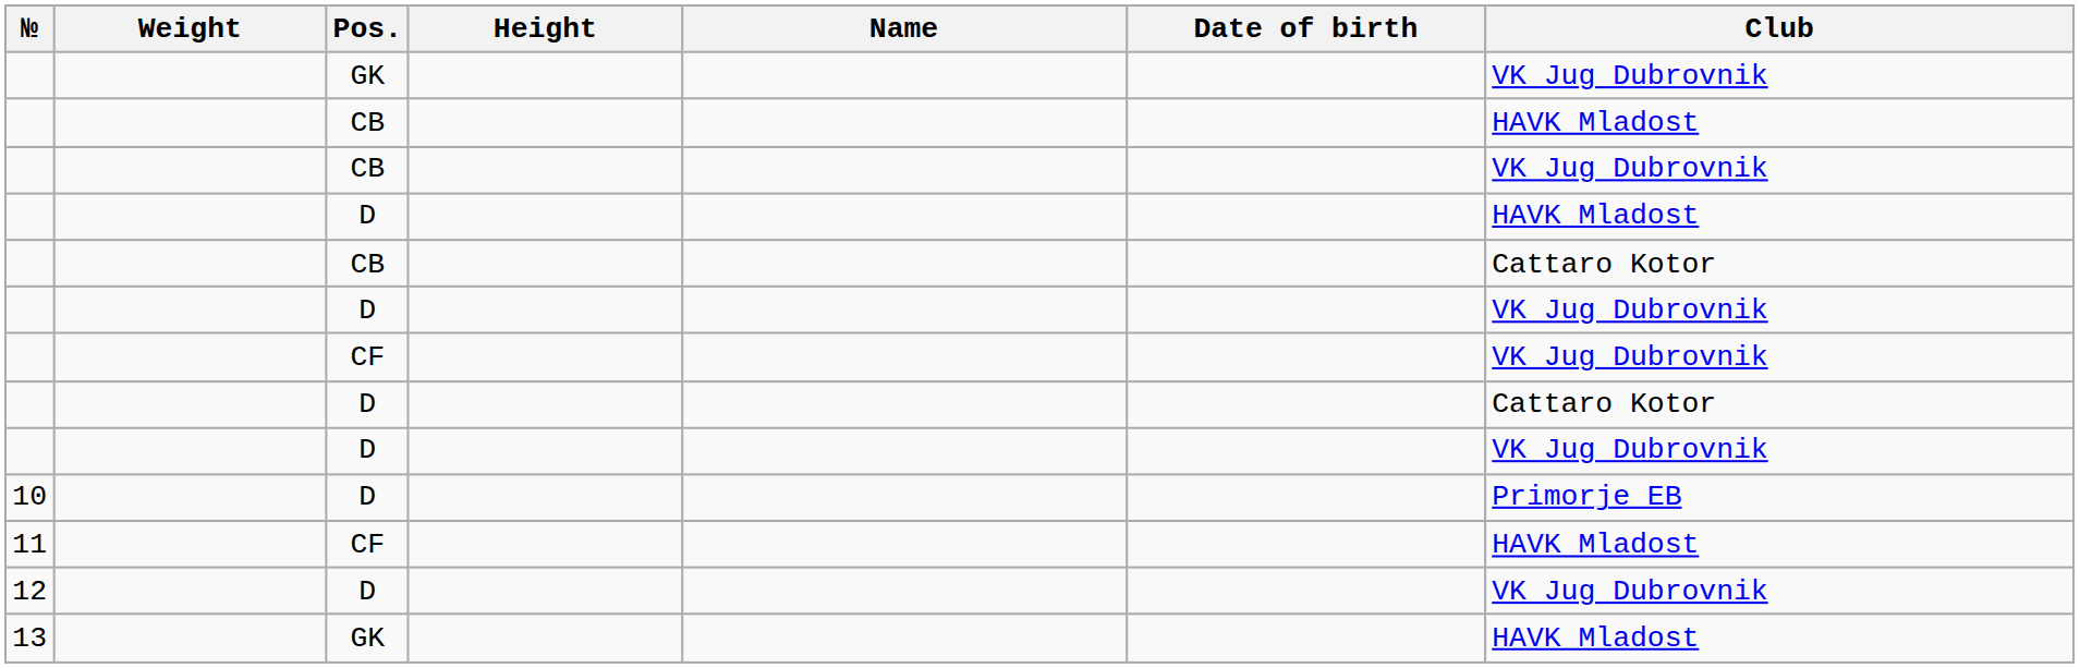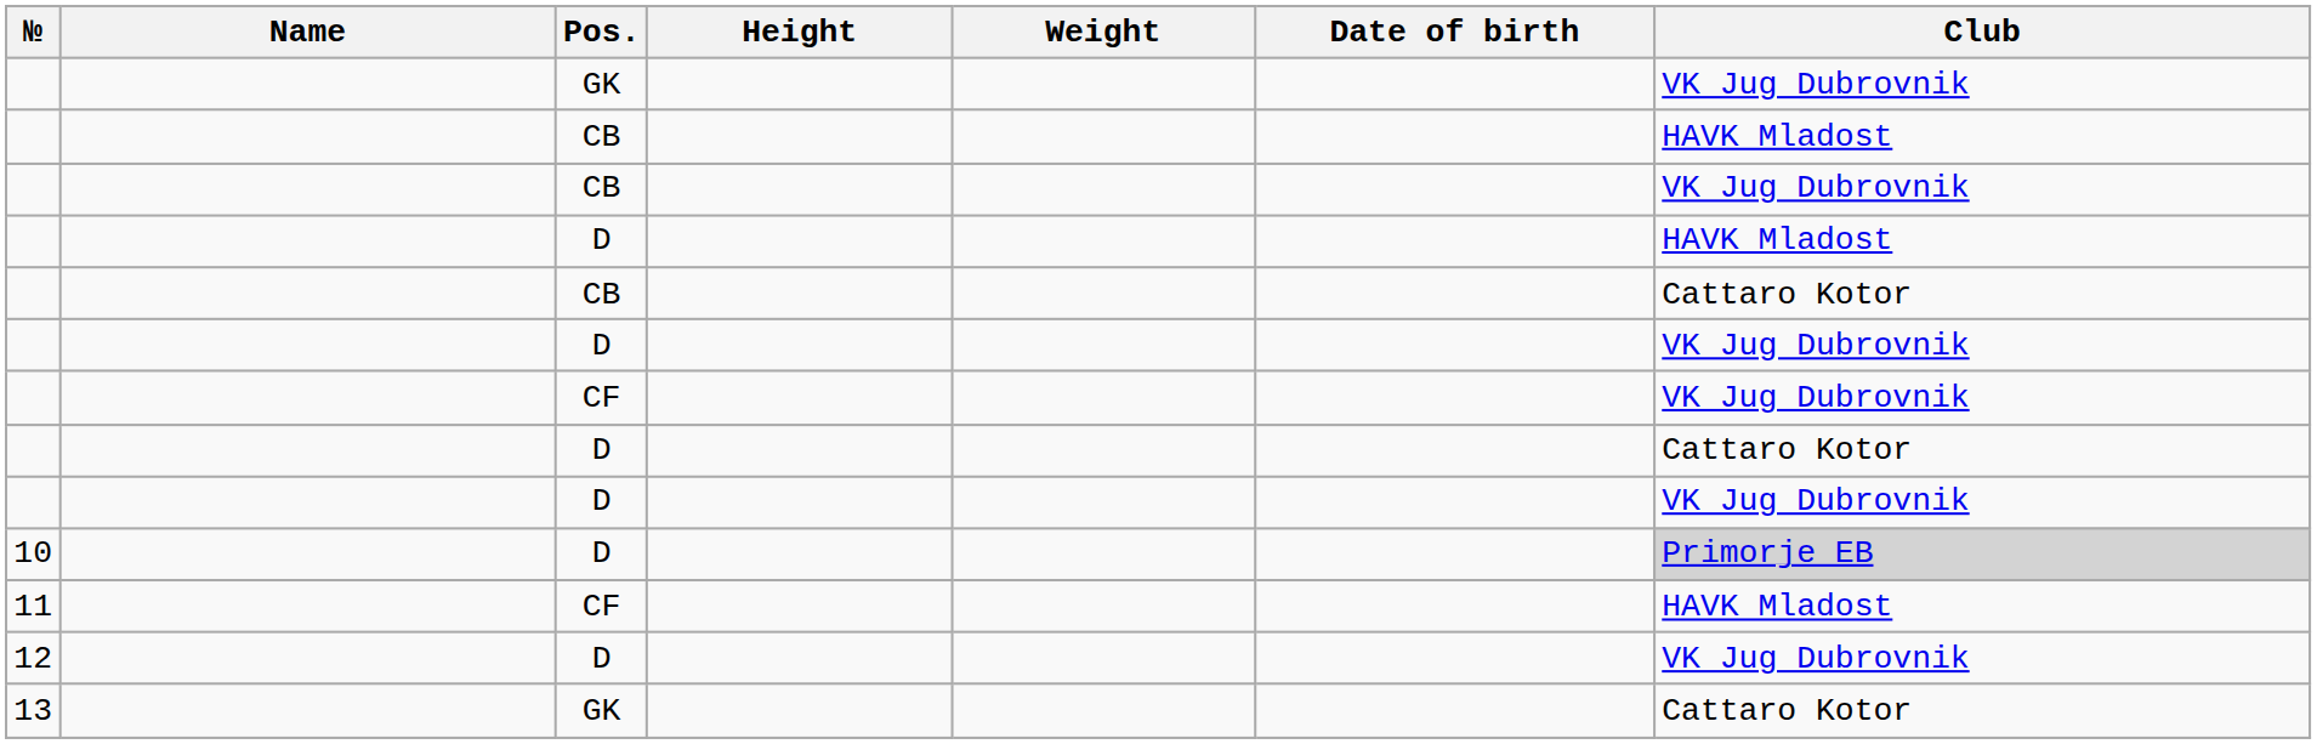 <table class="wikitable sortable" style="font-size:100%; text-align:center;">
 <tr>
 <th>№</th>
-<th style="width:9em">Weight</th>
+<th style="width:15em;text-align:center;">Name</th>
 <th>Pos.</th>
 <th style="width:9em">Height</th>
-<th style="width:15em;text-align:center;">Name</th>
+<th style="width:9em">Weight</th>
 <th style="width:12em">Date of birth</th>
 <th style="width:20em">Club</th>
 </tr>
 <tr>
 <td></td>
-<td></td>
+<td style="text-align:left;"></td>
 <td>GK</td>
 <td></td>
-<td style="text-align:left;"></td>
+<td></td>
 <td style="text-align:right;"></td>
 <td style="text-align:left;"> <a href='#'>VK Jug Dubrovnik</a></td>
 </tr>
 <tr>
 <td></td>
-<td></td>
+<td style="text-align:left;"></td>
 <td>CB</td>
 <td></td>
-<td style="text-align:left;"></td>
+<td></td>
 <td style="text-align:right;"></td>
 <td style="text-align:left;"> <a href='#'>HAVK Mladost</a></td>
 </tr>
 <tr>
 <td></td>
-<td></td>
+<td style="text-align:left;"></td>
 <td>CB</td>
 <td></td>
-<td style="text-align:left;"></td>
+<td></td>
 <td style="text-align:right;"></td>
 <td style="text-align:left;"> <a href='#'>VK Jug Dubrovnik</a></td>
 </tr>
 <tr>
 <td></td>
-<td></td>
+<td style="text-align:left;"></td>
 <td>D</td>
 <td></td>
-<td style="text-align:left;"></td>
+<td></td>
 <td style="text-align:right;"></td>
 <td style="text-align:left;"> <a href='#'>HAVK Mladost</a></td>
 </tr>
 <tr>
 <td></td>
-<td></td>
+<td style="text-align:left;"></td>
 <td>CB</td>
 <td></td>
-<td style="text-align:left;"></td>
+<td></td>
 <td style="text-align:right;"></td>
 <td style="text-align:left;"> Cattaro  Kotor</td>
 </tr>
 <tr>
 <td></td>
-<td></td>
+<td style="text-align:left;"></td>
 <td>D</td>
 <td></td>
-<td style="text-align:left;"></td>
+<td></td>
 <td style="text-align:right;"></td>
 <td style="text-align:left;"> <a href='#'>VK Jug Dubrovnik</a></td>
 </tr>
 <tr>
 <td></td>
-<td></td>
+<td style="text-align:left;"></td>
 <td>CF</td>
 <td></td>
-<td style="text-align:left;"></td>
+<td></td>
 <td style="text-align:right;"></td>
 <td style="text-align:left;"> <a href='#'>VK Jug Dubrovnik</a></td>
 </tr>
 <tr>
 <td></td>
-<td></td>
+<td style="text-align:left;"></td>
 <td>D</td>
 <td></td>
-<td style="text-align:left;"></td>
+<td></td>
 <td style="text-align:right;"></td>
 <td style="text-align:left;"> Cattaro  Kotor</td>
 </tr>
 <tr>
 <td></td>
-<td></td>
+<td style="text-align:left;"></td>
 <td>D</td>
 <td></td>
-<td style="text-align:left;"></td>
+<td></td>
 <td style="text-align:right;"></td>
 <td style="text-align:left;"> <a href='#'>VK Jug Dubrovnik</a></td>
 </tr>
 <tr>
 <td>10</td>
-<td></td>
+<td style="text-align:left;"></td>
 <td>D</td>
 <td></td>
-<td style="text-align:left;"></td>
+<td></td>
 <td style="text-align:right;"></td>
-<td style="text-align:left;"> <a href='#'>Primorje EB</a></td>
+<td style="background: lightgrey; text-align:left;"> <a href='#'>Primorje EB</a></td>
 </tr>
 <tr>
 <td>11</td>
-<td></td>
+<td style="text-align:left;"></td>
 <td>CF</td>
 <td></td>
-<td style="text-align:left;"></td>
+<td></td>
 <td style="text-align:right;"></td>
 <td style="text-align:left;"> <a href='#'>HAVK Mladost</a></td>
 </tr>
 <tr>
 <td>12</td>
-<td></td>
+<td style="text-align:left;"></td>
 <td>D</td>
 <td></td>
-<td style="text-align:left;"></td>
+<td></td>
 <td style="text-align:right;"></td>
 <td style="text-align:left;"> <a href='#'>VK Jug Dubrovnik</a></td>
 </tr>
 <tr>
 <td>13</td>
-<td></td>
+<td style="text-align:left;"></td>
 <td>GK</td>
 <td></td>
-<td style="text-align:left;"></td>
+<td></td>
 <td style="text-align:right;"></td>
-<td style="text-align:left;"> <a href='#'>HAVK Mladost</a></td>
+<td style="text-align:left;"> Cattaro  Kotor</td>
 </tr>
 </table>
